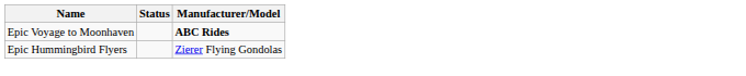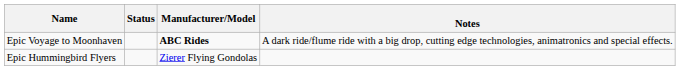 <table class="wikitable sortable">
 <tr>
 <th>Name</th>
 <th>Status</th>
 <th>Manufacturer/Model</th>
+<th><br>Notes</th>
 </tr>
 <tr>
 <td>Epic Voyage to Moonhaven</td>
 <td></td>
 <td><strong>ABC Rides</strong></td>
+<td>A dark ride/flume ride with a big drop, cutting edge technologies, animatronics and special effects.</td>
 </tr>
 <tr>
 <td>Epic Hummingbird Flyers</td>
 <td></td>
 <td><a href='#'>Zierer</a> Flying Gondolas</td>
+<td></td>
 </tr>
 </table>
